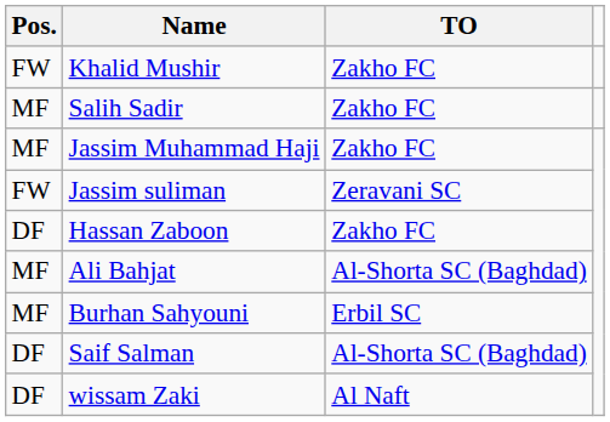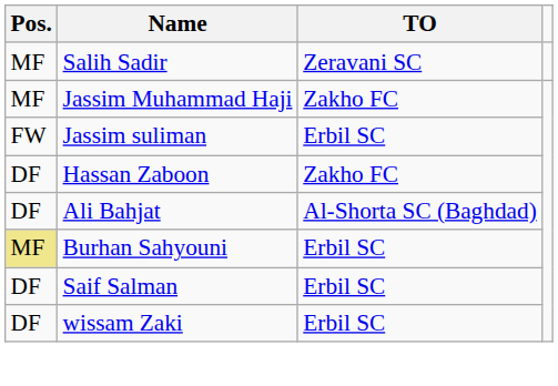 <table class="wikitable">
 <tr>
 <th>Pos.</th>
 <th>Name</th>
 <th>TO</th>
 </tr>
 <tr>
-<td>FW</td>
-<td> <a href='#'>Khalid Mushir</a></td>
-<td> <a href='#'>Zakho FC</a></td>
-<td></td>
-</tr>
-<tr>
 <td>MF</td>
 <td> <a href='#'>Salih Sadir</a></td>
-<td> <a href='#'>Zakho FC</a></td>
+<td> <a href='#'>Zeravani SC</a></td>
 <td></td>
 </tr>
 <tr>
 <td>MF</td>
 <td> <a href='#'>Jassim Muhammad Haji</a></td>
 <td> <a href='#'>Zakho FC</a></td>
 </tr>
 <tr>
 <td>FW</td>
 <td> <a href='#'>Jassim suliman</a></td>
-<td> <a href='#'>Zeravani SC</a></td>
+<td> <a href='#'>Erbil SC</a></td>
 </tr>
 <tr>
 <td>DF</td>
 <td> <a href='#'>Hassan Zaboon</a></td>
 <td> <a href='#'>Zakho FC</a></td>
 </tr>
 <tr>
-<td>MF</td>
+<td>DF</td>
 <td> <a href='#'>Ali Bahjat</a></td>
 <td> <a href='#'>Al-Shorta SC (Baghdad)</a></td>
 </tr>
 <tr>
-<td>MF</td>
+<td style="background: khaki;">MF</td>
 <td> <a href='#'>Burhan Sahyouni</a></td>
 <td> <a href='#'>Erbil SC</a></td>
 </tr>
 <tr>
 <td>DF</td>
 <td> <a href='#'>Saif Salman</a></td>
-<td> <a href='#'>Al-Shorta SC (Baghdad)</a></td>
+<td> <a href='#'>Erbil SC</a></td>
 </tr>
 <tr>
 <td>DF</td>
 <td> <a href='#'>wissam Zaki</a></td>
-<td> <a href='#'>Al Naft</a></td>
+<td> <a href='#'>Erbil SC</a></td>
 </tr>
 </table>
